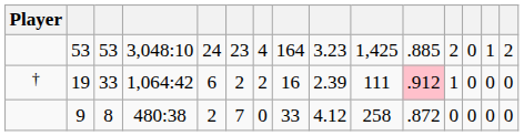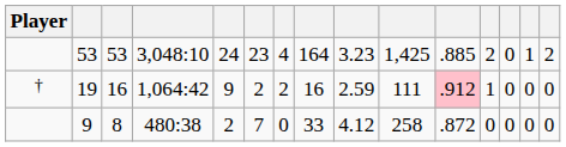 <table class="wikitable sortable" style="text-align:center;">
 <tr>
 <th>Player</th>
 <th></th>
 <th></th>
 <th></th>
 <th></th>
 <th></th>
 <th></th>
 <th></th>
 <th></th>
 <th></th>
 <th></th>
 <th></th>
 <th></th>
 <th></th>
 <th></th>
 </tr>
 <tr>
 <td></td>
 <td>53</td>
 <td>53</td>
 <td>3,048:10</td>
 <td>24</td>
 <td>23</td>
 <td>4</td>
 <td>164</td>
 <td>3.23</td>
 <td>1,425</td>
 <td>.885</td>
 <td>2</td>
 <td>0</td>
 <td>1</td>
 <td>2</td>
 </tr>
 <tr>
 <td><sup>†</sup></td>
 <td>19</td>
-<td>33</td>
+<td>16</td>
 <td>1,064:42</td>
-<td>6</td>
+<td>9</td>
 <td>2</td>
 <td>2</td>
 <td>16</td>
-<td>2.39</td>
+<td>2.59</td>
 <td>111</td>
 <td style="background: pink;">.912</td>
 <td>1</td>
 <td>0</td>
 <td>0</td>
 <td>0</td>
 </tr>
 <tr>
 <td></td>
 <td>9</td>
 <td>8</td>
 <td>480:38</td>
 <td>2</td>
 <td>7</td>
 <td>0</td>
 <td>33</td>
 <td>4.12</td>
 <td>258</td>
 <td>.872</td>
 <td>0</td>
 <td>0</td>
 <td>0</td>
 <td>0</td>
 </tr>
 </table>
